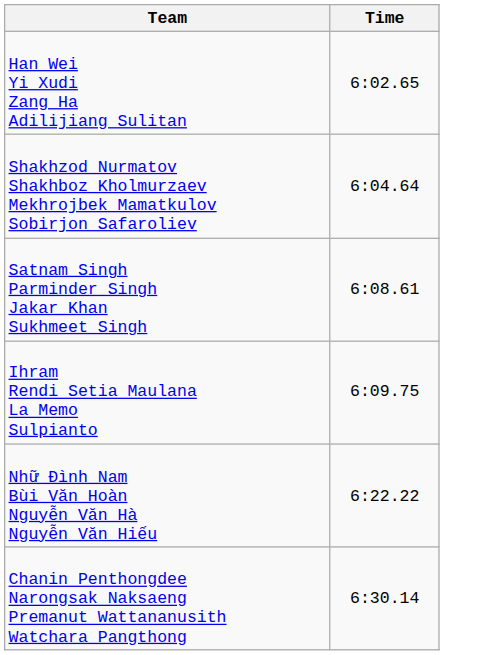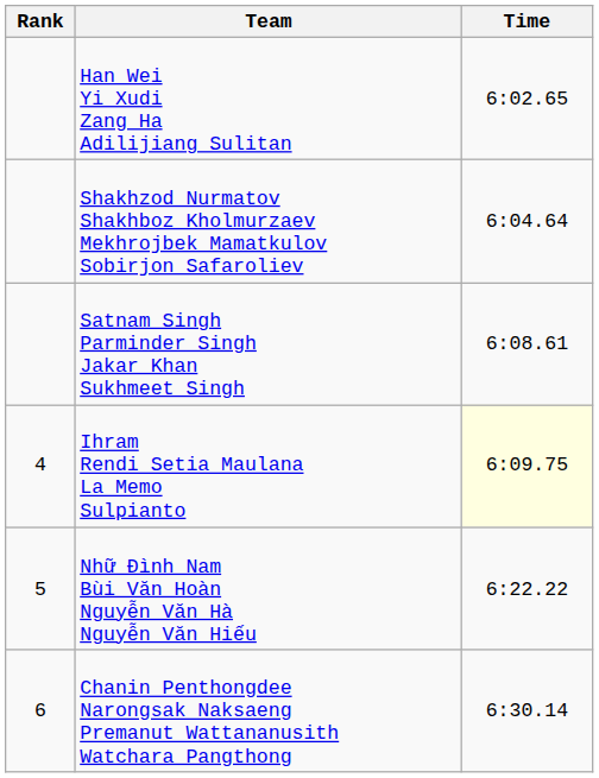 <table class=wikitable style="text-align:center">
 <tr>
+<th width=40>Rank</th>
 <th width=250>Team</th>
 <th width=80>Time</th>
 </tr>
 <tr>
+<td></td>
 <td align="left"><br><a href='#'>Han Wei</a><br><a href='#'>Yi Xudi</a><br><a href='#'>Zang Ha</a><br><a href='#'>Adilijiang Sulitan</a></td>
 <td>6:02.65</td>
 </tr>
 <tr>
+<td></td>
 <td align="left"><br><a href='#'>Shakhzod Nurmatov</a><br><a href='#'>Shakhboz Kholmurzaev</a><br><a href='#'>Mekhrojbek Mamatkulov</a><br><a href='#'>Sobirjon Safaroliev</a></td>
 <td>6:04.64</td>
 </tr>
 <tr>
+<td></td>
 <td align="left"><br><a href='#'>Satnam Singh</a><br><a href='#'>Parminder Singh</a><br><a href='#'>Jakar Khan</a><br><a href='#'>Sukhmeet Singh</a></td>
 <td>6:08.61</td>
 </tr>
 <tr>
+<td>4</td>
 <td align="left"><br><a href='#'>Ihram</a><br><a href='#'>Rendi Setia Maulana</a><br><a href='#'>La Memo</a><br><a href='#'>Sulpianto</a></td>
-<td>6:09.75</td>
+<td style="background: lightyellow;">6:09.75</td>
 </tr>
 <tr>
+<td>5</td>
 <td align="left"><br><a href='#'>Nhữ Đình Nam</a><br><a href='#'>Bùi Văn Hoàn</a><br><a href='#'>Nguyễn Văn Hà</a><br><a href='#'>Nguyễn Văn Hiếu</a></td>
 <td>6:22.22</td>
 </tr>
 <tr>
+<td>6</td>
 <td align="left"><br><a href='#'>Chanin Penthongdee</a><br><a href='#'>Narongsak Naksaeng</a><br><a href='#'>Premanut Wattananusith</a><br><a href='#'>Watchara Pangthong</a></td>
 <td>6:30.14</td>
 </tr>
 </table>
